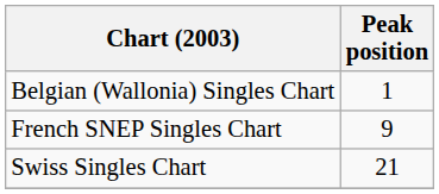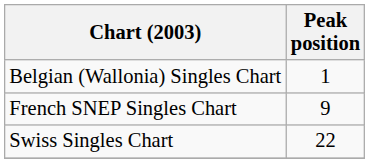 <table class="wikitable sortable">
 <tr>
 <th>Chart (2003)</th>
 <th>Peak<br>position</th>
 </tr>
 <tr>
 <td>Belgian (Wallonia) Singles Chart</td>
 <td align="center">1</td>
 </tr>
 <tr>
 <td>French SNEP Singles Chart</td>
 <td align="center">9</td>
 </tr>
 <tr>
 <td>Swiss Singles Chart</td>
-<td align="center">21</td>
+<td align="center">22</td>
 </tr>
 <tr>
 </tr>
 </table>
